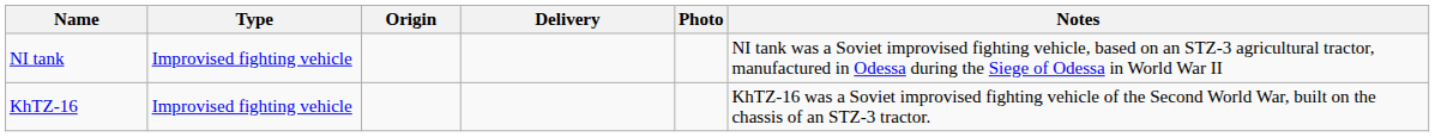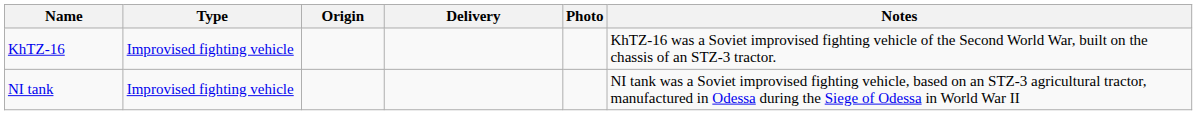 <table class="wikitable" style="width:100%;">
 <tr>
 <th style="width:10%;">Name</th>
 <th style="width:15%;">Type</th>
 <th style="width:7%;">Origin</th>
 <th style="width:15%;">Delivery</th>
 <th>Photo</th>
 <th>Notes</th>
 </tr>
 <tr>
+<td><a href='#'>KhTZ-16</a></td>
+<td><a href='#'>Improvised fighting vehicle</a></td>
+<td></td>
+<td></td>
+<td></td>
+<td>KhTZ-16 was a Soviet improvised fighting vehicle of the Second World War, built on the chassis of an STZ-3 tractor.</td>
+</tr>
+<tr>
 <td><a href='#'>NI tank</a></td>
 <td><a href='#'>Improvised fighting vehicle</a></td>
 <td></td>
 <td></td>
 <td></td>
 <td>NI tank was a Soviet improvised fighting vehicle, based on an STZ-3 agricultural tractor, manufactured in <a href='#'>Odessa</a> during the <a href='#'>Siege of Odessa</a> in World War II</td>
 </tr>
-<tr>
-<td><a href='#'>KhTZ-16</a></td>
-<td><a href='#'>Improvised fighting vehicle</a></td>
-<td></td>
-<td></td>
-<td></td>
-<td>KhTZ-16 was a Soviet improvised fighting vehicle of the Second World War, built on the chassis of an STZ-3 tractor.</td>
-</tr>
 </table>
